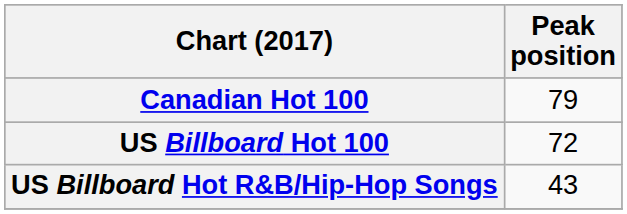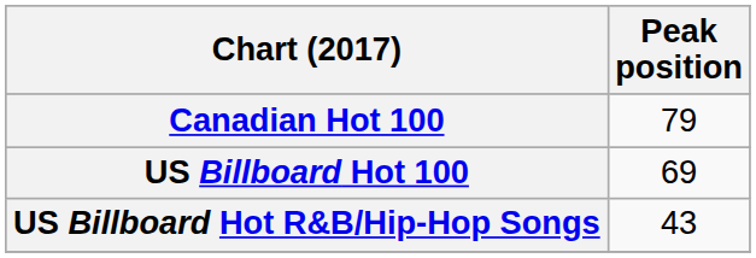 <table class="wikitable sortable plainrowheaders" style="text-align:center">
 <tr>
 <th scope="col">Chart (2017)</th>
 <th scope="col">Peak<br>position</th>
 </tr>
 <tr>
 <th scope="row"><a href='#'>Canadian Hot 100</a></th>
 <td>79</td>
 </tr>
 <tr>
 <th scope="row">US <a href='#'><em>Billboard</em> Hot 100</a></th>
-<td>72</td>
+<td>69</td>
 </tr>
 <tr>
 <th scope="row">US <em>Billboard</em> <a href='#'>Hot R&B/Hip-Hop Songs</a></th>
 <td>43</td>
 </tr>
 <tr>
 </tr>
 </table>
